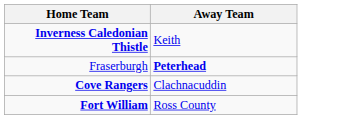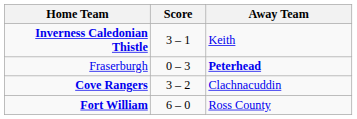 <table class="wikitable" style="border-collapse: collapse;">
 <tr>
 <th align="right" width="185">Home Team</th>
+<th align="center" width="65"> Score </th>
 <th align="left" width="185">Away Team</th>
 </tr>
 <tr>
 <td style="text-align: right;"><strong><a href='#'>Inverness Caledonian Thistle</a></strong></td>
+<td style="text-align: center;">3 – 1</td>
 <td style="text-align: left;"><a href='#'>Keith</a></td>
 </tr>
 <tr>
 <td style="text-align: right;"><a href='#'>Fraserburgh</a></td>
+<td style="text-align: center;">0 – 3</td>
 <td style="text-align: left;"><strong><a href='#'>Peterhead</a></strong></td>
 </tr>
 <tr>
 <td style="text-align: right;"><strong><a href='#'>Cove Rangers</a></strong></td>
+<td style="text-align: center;">3 – 2 </td>
 <td style="text-align: left;"><a href='#'>Clachnacuddin</a></td>
 </tr>
 <tr>
 <td style="text-align: right;"><strong><a href='#'>Fort William</a></strong></td>
+<td style="text-align: center;">6 – 0</td>
 <td style="text-align: left;"><a href='#'>Ross County</a></td>
 </tr>
 </table>
